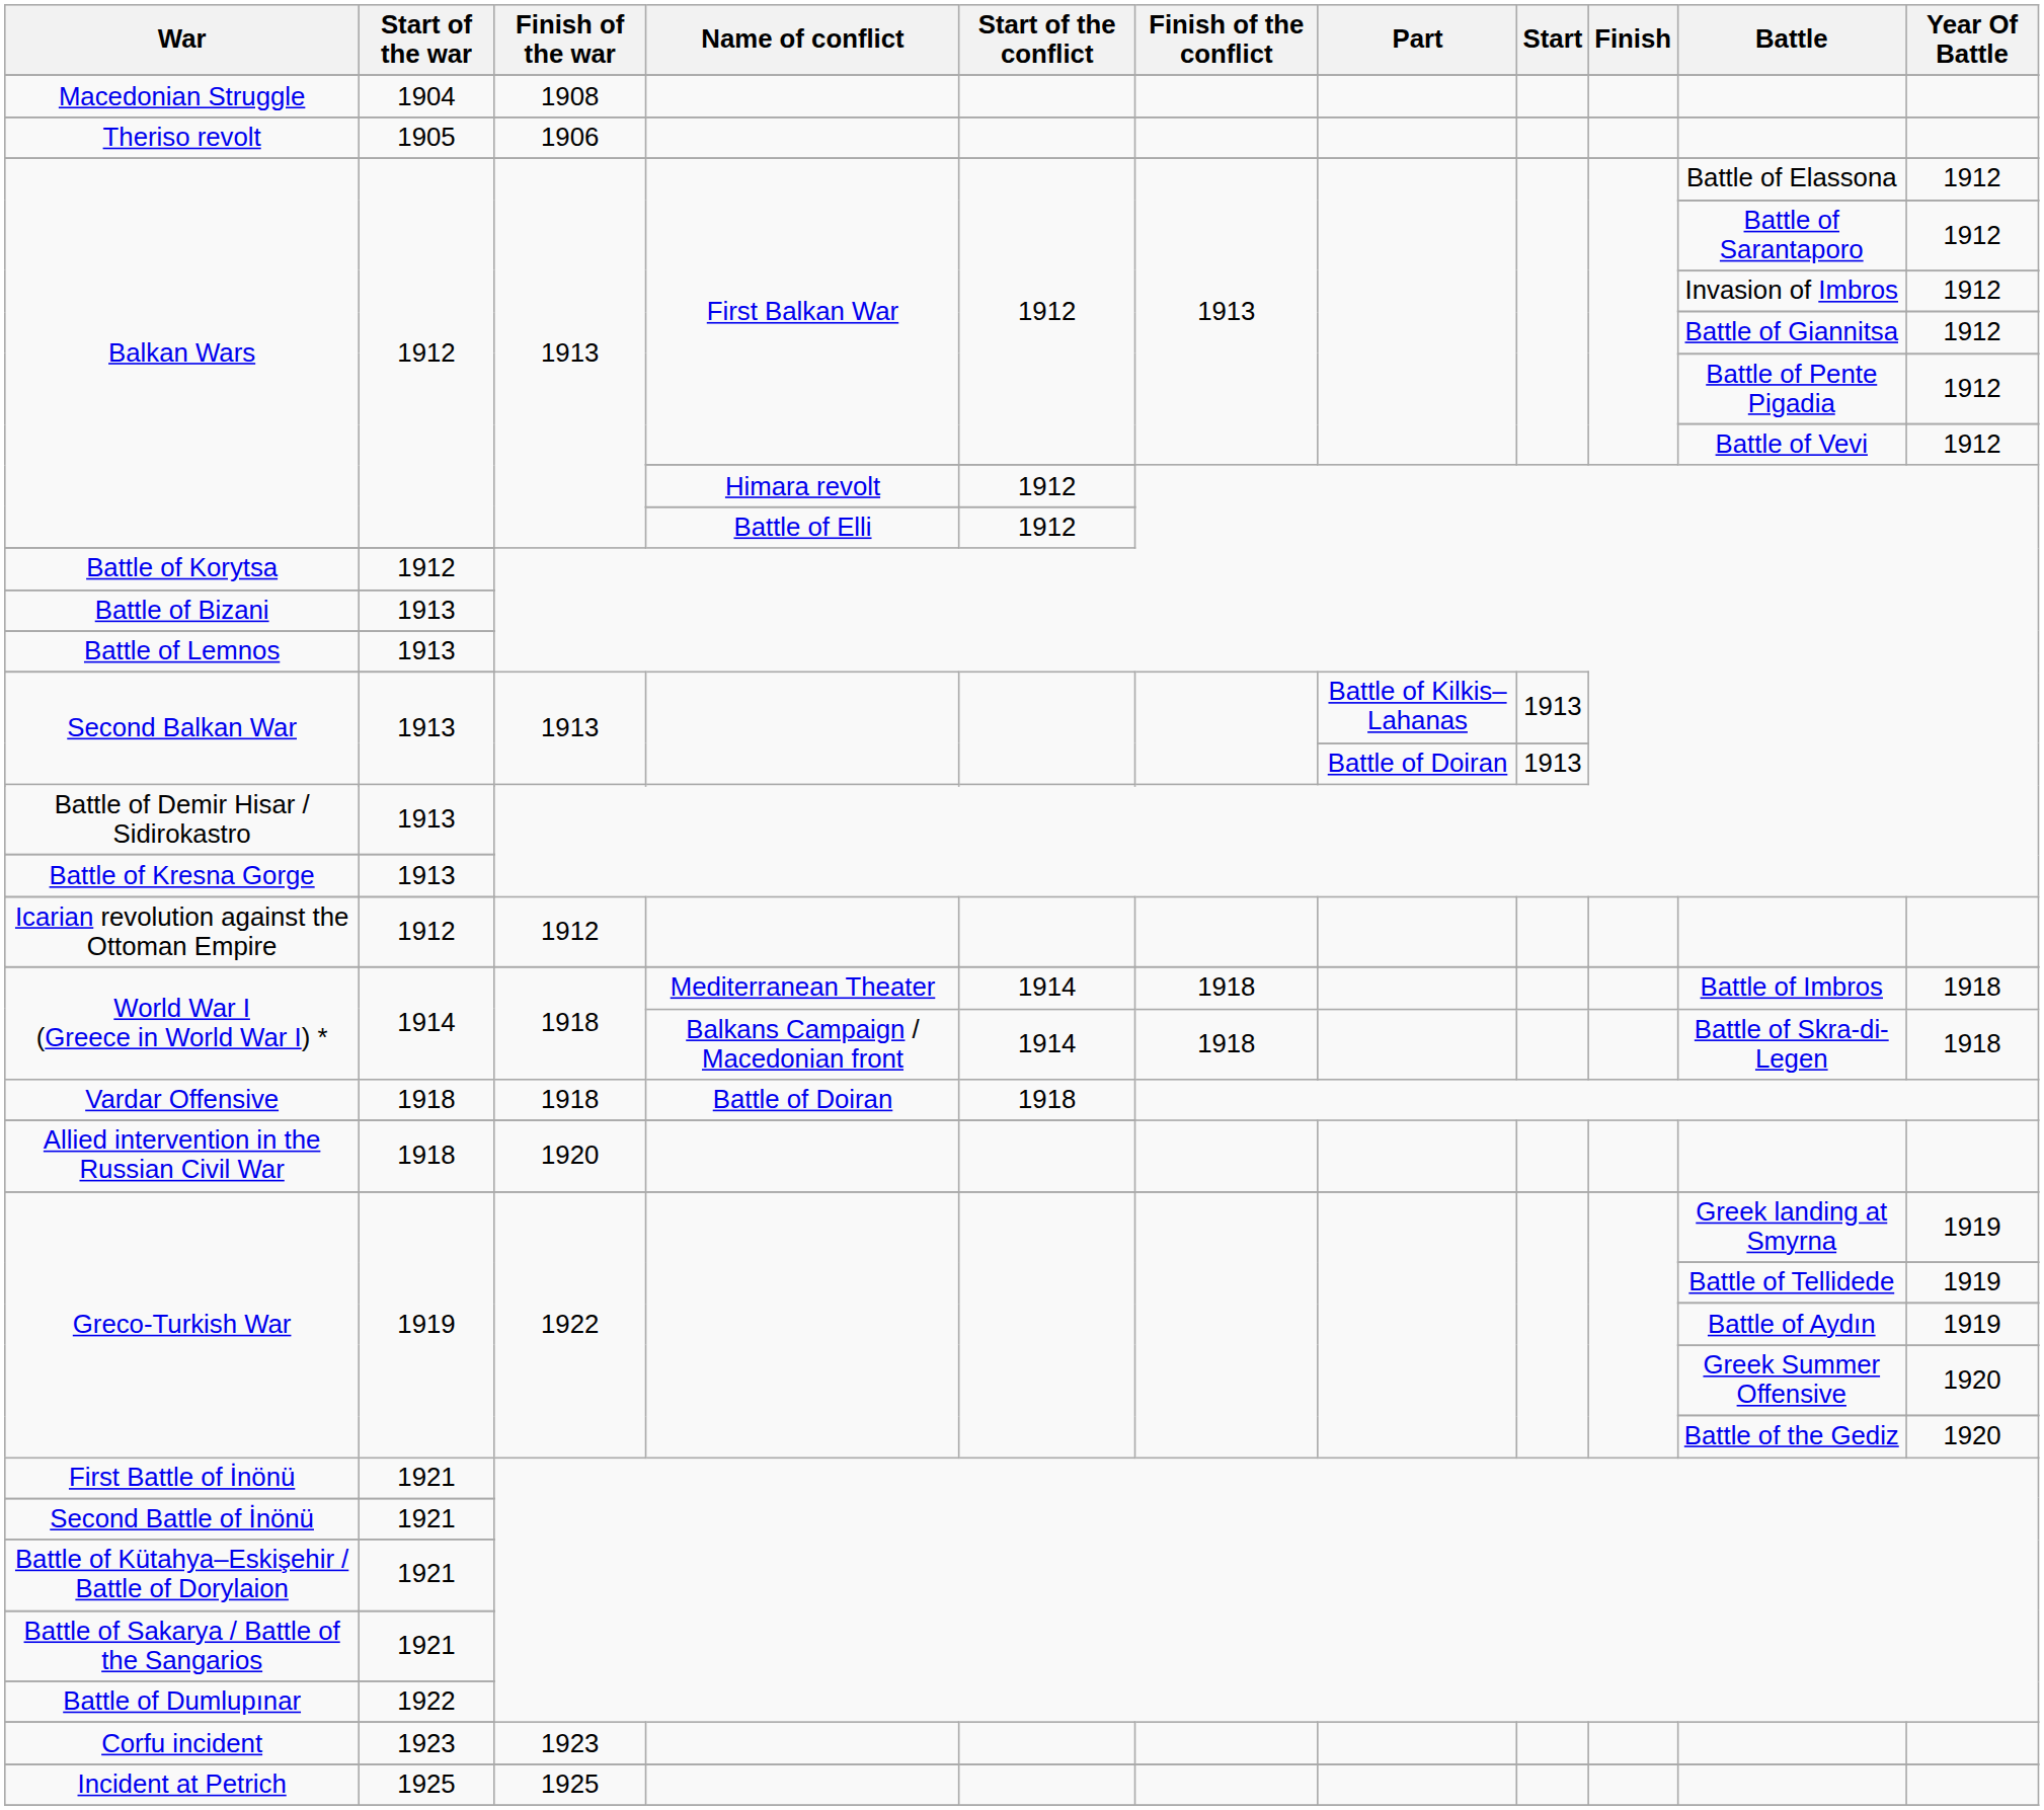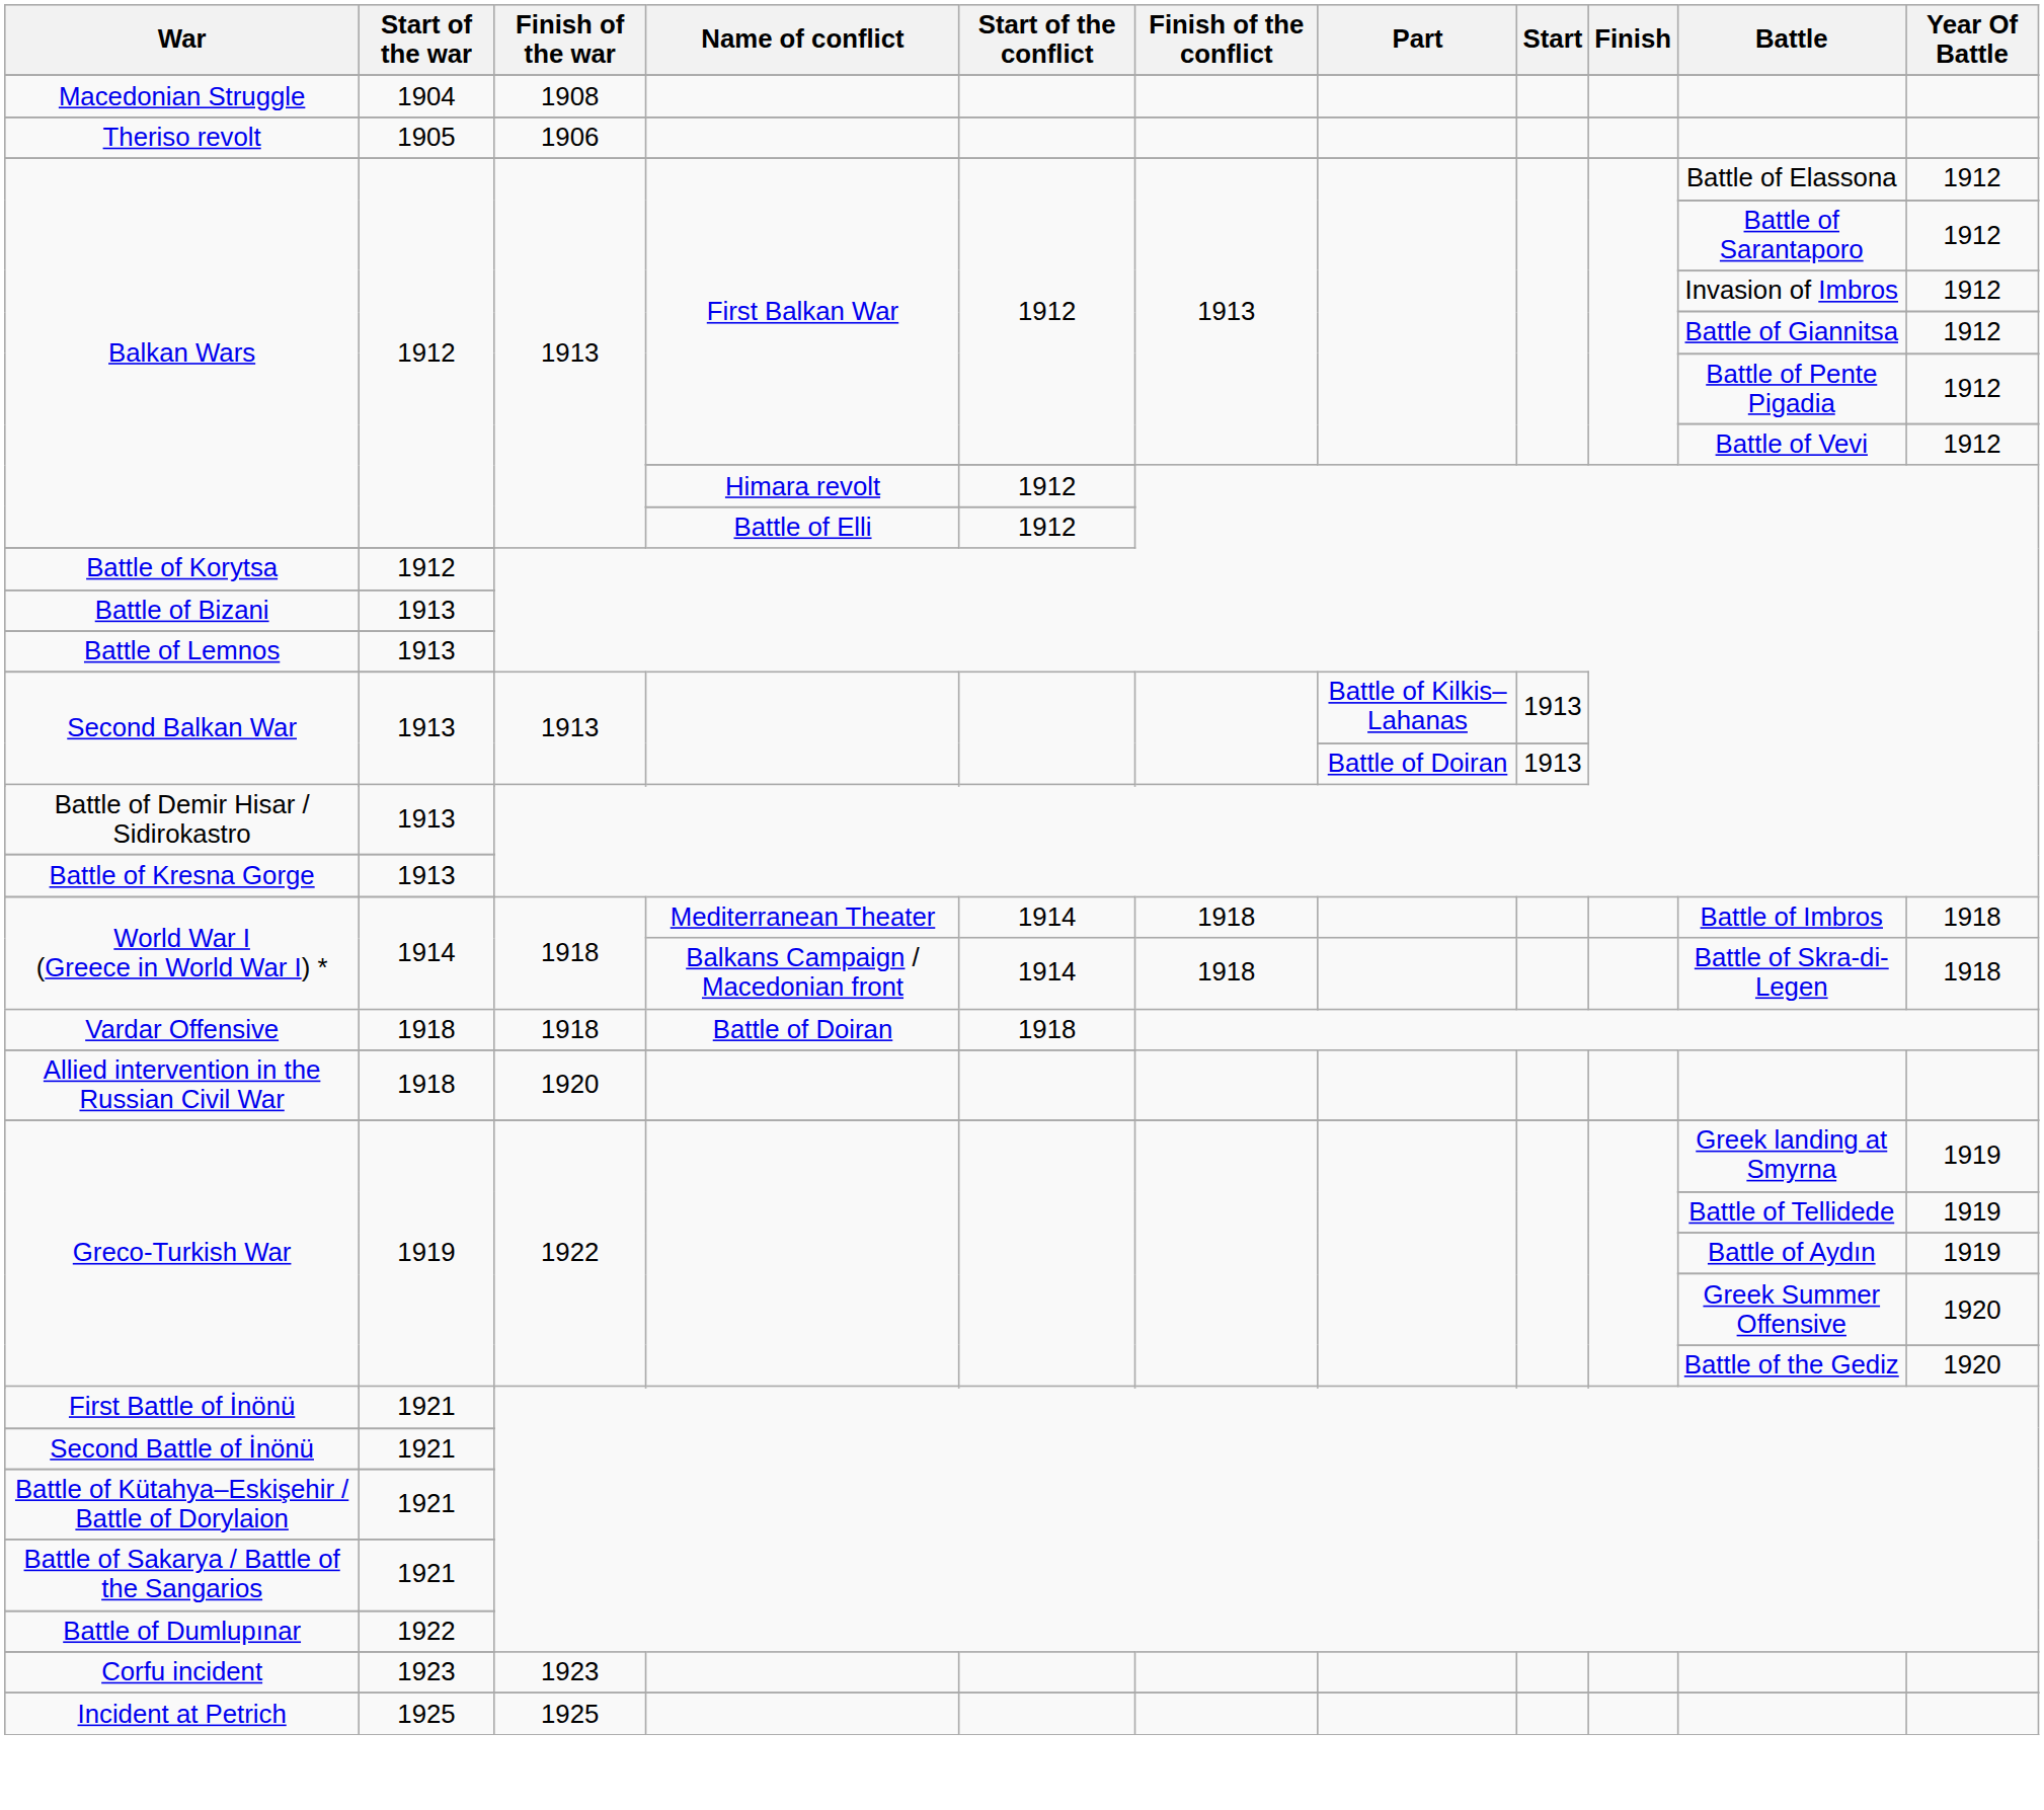 <table class="wikitable" style="text-align:center">
 <tr>
 <th class="unsortable">War</th>
 <th>Start of the war</th>
 <th>Finish of the war</th>
 <th class="unsortable">Name of conflict</th>
 <th>Start of the conflict</th>
 <th>Finish of the conflict</th>
 <th class="unsortable">Part</th>
 <th class="unsortable">Start</th>
 <th class="unsortable">Finish</th>
 <th class="unsortable">Battle</th>
 <th>Year Of Battle</th>
 </tr>
 <tr>
 </tr>
 <tr>
 <td><a href='#'>Macedonian Struggle</a></td>
 <td>1904</td>
 <td>1908</td>
 <td></td>
 <td></td>
 <td></td>
 <td></td>
 <td></td>
 <td></td>
 <td></td>
 <td></td>
 </tr>
 <tr>
 </tr>
 <tr>
 <td><a href='#'>Theriso revolt</a></td>
 <td>1905</td>
 <td>1906</td>
 <td></td>
 <td></td>
 <td></td>
 <td></td>
 <td></td>
 <td></td>
 <td></td>
 <td></td>
 </tr>
 <tr>
 </tr>
 <tr>
 <td rowspan=15><a href='#'>Balkan Wars</a></td>
 <td rowspan=15>1912</td>
 <td rowspan=15>1913</td>
 <td rowspan=11><a href='#'>First Balkan War</a></td>
 <td rowspan=11>1912</td>
 <td rowspan=11>1913</td>
 <td rowspan=11></td>
 <td rowspan=11></td>
 <td rowspan=11></td>
 <td>Battle of Elassona</td>
 <td>1912</td>
 </tr>
 <tr>
 </tr>
 <tr>
 <td><a href='#'>Battle of Sarantaporo</a></td>
 <td>1912</td>
 </tr>
 <tr>
 </tr>
 <tr>
 <td>Invasion of <a href='#'>Imbros</a></td>
 <td>1912</td>
 </tr>
 <tr>
 </tr>
 <tr>
 <td><a href='#'>Battle of Giannitsa</a></td>
 <td>1912</td>
 </tr>
 <tr>
 </tr>
 <tr>
 <td><a href='#'>Battle of Pente Pigadia</a></td>
 <td>1912</td>
 </tr>
 <tr>
 </tr>
 <tr>
 <td><a href='#'>Battle of Vevi</a></td>
 <td>1912</td>
 </tr>
 <tr>
 </tr>
 <tr>
 <td><a href='#'>Himara revolt</a></td>
 <td>1912</td>
 </tr>
 <tr>
 </tr>
 <tr>
 <td><a href='#'>Battle of Elli</a></td>
 <td>1912</td>
 </tr>
 <tr>
 </tr>
 <tr>
 <td><a href='#'>Battle of Korytsa</a></td>
 <td>1912</td>
 </tr>
 <tr>
 </tr>
 <tr>
 <td><a href='#'>Battle of Bizani</a></td>
 <td>1913</td>
 </tr>
 <tr>
 </tr>
 <tr>
 <td><a href='#'>Battle of Lemnos</a></td>
 <td>1913</td>
 </tr>
 <tr>
 </tr>
 <tr>
 <td rowspan=4><a href='#'>Second Balkan War</a></td>
 <td rowspan=4>1913</td>
 <td rowspan=4>1913</td>
 <td rowspan=4></td>
 <td rowspan=4></td>
 <td rowspan=4></td>
 <td><a href='#'>Battle of Kilkis–Lahanas</a></td>
 <td>1913</td>
 </tr>
 <tr>
 </tr>
 <tr>
 <td><a href='#'>Battle of Doiran</a></td>
 <td>1913</td>
 </tr>
 <tr>
 </tr>
 <tr>
 <td>Battle of Demir Hisar / Sidirokastro</td>
 <td>1913</td>
 </tr>
 <tr>
 </tr>
 <tr>
 <td><a href='#'>Battle of Kresna Gorge</a></td>
 <td>1913</td>
 </tr>
 <tr>
 </tr>
 <tr>
-<td><a href='#'>Icarian</a> revolution against the Ottoman Empire</td>
-<td>1912</td>
-<td>1912</td>
-<td></td>
-<td></td>
-<td></td>
-<td></td>
-<td></td>
-<td></td>
-<td></td>
-<td></td>
-</tr>
-<tr>
 </tr>
 <tr>
 <td rowspan=3><a href='#'>World War I</a> <br> (<a href='#'>Greece in World War I</a>) <span> * </span></td>
 <td rowspan=3>1914</td>
 <td rowspan=3>1918</td>
 <td><a href='#'>Mediterranean Theater</a></td>
 <td>1914</td>
 <td>1918</td>
 <td></td>
 <td></td>
 <td></td>
 <td><a href='#'>Battle of Imbros</a></td>
 <td>1918</td>
 </tr>
 <tr>
 <td rowspan=2><a href='#'>Balkans Campaign</a> / <a href='#'>Macedonian front</a></td>
 <td rowspan=2>1914</td>
 <td rowspan=2>1918</td>
 <td></td>
 <td></td>
 <td></td>
 <td><a href='#'>Battle of Skra-di-Legen</a></td>
 <td>1918</td>
 </tr>
 <tr>
 </tr>
 <tr>
 <td><a href='#'>Vardar Offensive</a></td>
 <td>1918</td>
 <td>1918</td>
 <td><a href='#'>Battle of Doiran</a></td>
 <td>1918</td>
 </tr>
 <tr>
 </tr>
 <tr>
 <td><a href='#'>Allied intervention in the Russian Civil War</a></td>
 <td>1918</td>
 <td>1920</td>
 <td></td>
 <td></td>
 <td></td>
 <td></td>
 <td></td>
 <td></td>
 <td></td>
 <td></td>
 </tr>
 <tr>
 </tr>
 <tr>
 <td rowspan=10><a href='#'>Greco-Turkish War</a></td>
 <td rowspan=10>1919</td>
 <td rowspan=10>1922</td>
 <td rowspan=10></td>
 <td rowspan=10></td>
 <td rowspan=10></td>
 <td rowspan=10></td>
 <td rowspan=10></td>
 <td rowspan=10></td>
 <td><a href='#'>Greek landing at Smyrna</a></td>
 <td>1919</td>
 </tr>
 <tr>
 </tr>
 <tr>
 <td><a href='#'>Battle of Tellidede</a></td>
 <td>1919</td>
 </tr>
 <tr>
 </tr>
 <tr>
 <td><a href='#'>Battle of Aydın</a></td>
 <td>1919</td>
 </tr>
 <tr>
 </tr>
 <tr>
 <td><a href='#'>Greek Summer Offensive</a></td>
 <td>1920</td>
 </tr>
 <tr>
 </tr>
 <tr>
 <td><a href='#'>Battle of the Gediz</a></td>
 <td>1920</td>
 </tr>
 <tr>
 </tr>
 <tr>
 <td><a href='#'>First Battle of İnönü</a></td>
 <td>1921</td>
 </tr>
 <tr>
 </tr>
 <tr>
 <td><a href='#'>Second Battle of İnönü</a></td>
 <td>1921</td>
 </tr>
 <tr>
 </tr>
 <tr>
 <td><a href='#'>Battle of Kütahya–Eskişehir / Battle of Dorylaion</a></td>
 <td>1921</td>
 </tr>
 <tr>
 </tr>
 <tr>
 <td><a href='#'>Battle of Sakarya / Battle of the Sangarios</a></td>
 <td>1921</td>
 </tr>
 <tr>
 </tr>
 <tr>
 <td><a href='#'>Battle of Dumlupınar</a></td>
 <td>1922</td>
 </tr>
 <tr>
 </tr>
 <tr>
 <td><a href='#'>Corfu incident</a></td>
 <td>1923</td>
 <td>1923</td>
 <td></td>
 <td></td>
 <td></td>
 <td></td>
 <td></td>
 <td></td>
 <td></td>
 <td></td>
 </tr>
 <tr>
 </tr>
 <tr>
 <td><a href='#'>Incident at Petrich</a></td>
 <td>1925</td>
 <td>1925</td>
 <td></td>
 <td></td>
 <td></td>
 <td></td>
 <td></td>
 <td></td>
 <td></td>
 <td></td>
 </tr>
 <tr>
 </tr>
 </table>
